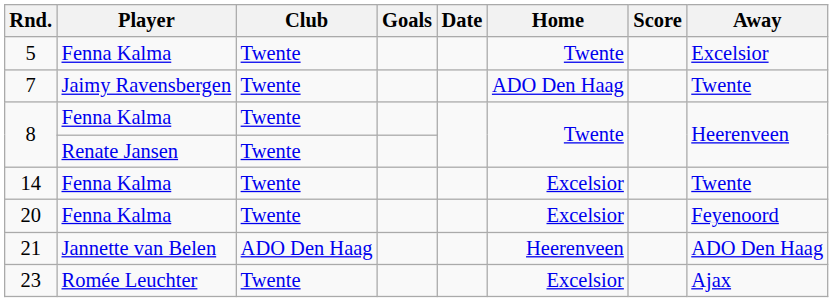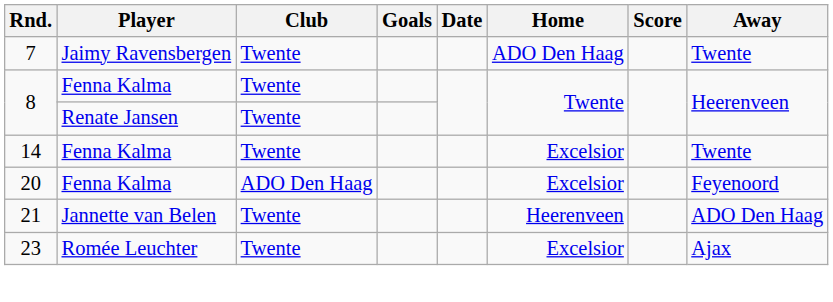 <table class="wikitable" style="text-align: center;">
 <tr>
 <th>Rnd.</th>
 <th>Player</th>
 <th>Club</th>
 <th>Goals</th>
 <th>Date</th>
 <th>Home</th>
 <th>Score</th>
 <th>Away</th>
-</tr>
-<tr>
-<td>5</td>
-<td style="text-align: left;"> <a href='#'>Fenna Kalma</a></td>
-<td style="text-align: left;"><a href='#'>Twente</a></td>
-<td></td>
-<td></td>
-<td style="text-align: right;"><a href='#'>Twente</a></td>
-<td></td>
-<td style="text-align: left;"><a href='#'>Excelsior</a></td>
 </tr>
 <tr>
 <td>7</td>
 <td style="text-align: left;"> <a href='#'>Jaimy Ravensbergen</a></td>
 <td style="text-align: left;"><a href='#'>Twente</a></td>
 <td></td>
 <td></td>
 <td style="text-align: right;"><a href='#'>ADO Den Haag</a></td>
 <td></td>
 <td style="text-align: left;"><a href='#'>Twente</a></td>
 </tr>
 <tr>
 <td rowspan="2">8</td>
 <td style="text-align: left;"> <a href='#'>Fenna Kalma</a></td>
 <td style="text-align: left;"><a href='#'>Twente</a></td>
 <td></td>
 <td rowspan="2"></td>
 <td rowspan="2" style="text-align: right;"><a href='#'>Twente</a></td>
 <td rowspan="2"></td>
 <td rowspan="2" style="text-align: left;"><a href='#'>Heerenveen</a></td>
 </tr>
 <tr>
 <td style="text-align: left;"> <a href='#'>Renate Jansen</a></td>
 <td style="text-align: left;"><a href='#'>Twente</a></td>
 <td></td>
 </tr>
 <tr>
 <td>14</td>
 <td style="text-align: left;"> <a href='#'>Fenna Kalma</a></td>
 <td style="text-align: left;"><a href='#'>Twente</a></td>
 <td></td>
 <td></td>
 <td style="text-align: right;"><a href='#'>Excelsior</a></td>
 <td></td>
 <td style="text-align: left;"><a href='#'>Twente</a></td>
 </tr>
 <tr>
 <td>20</td>
 <td style="text-align: left;"> <a href='#'>Fenna Kalma</a></td>
-<td style="text-align: left;"><a href='#'>Twente</a></td>
+<td style="text-align: left;"><a href='#'>ADO Den Haag</a></td>
 <td></td>
 <td></td>
 <td style="text-align: right;"><a href='#'>Excelsior</a></td>
 <td></td>
 <td style="text-align: left;"><a href='#'>Feyenoord</a></td>
 </tr>
 <tr>
 <td>21</td>
 <td style="text-align: left;"> <a href='#'>Jannette van Belen</a></td>
-<td style="text-align: left;"><a href='#'>ADO Den Haag</a></td>
+<td style="text-align: left;"><a href='#'>Twente</a></td>
 <td></td>
 <td></td>
 <td style="text-align: right;"><a href='#'>Heerenveen</a></td>
 <td></td>
 <td style="text-align: left;"><a href='#'>ADO Den Haag</a></td>
 </tr>
 <tr>
 <td>23</td>
 <td style="text-align: left;"> <a href='#'>Romée Leuchter</a></td>
 <td style="text-align: left;"><a href='#'>Twente</a></td>
 <td></td>
 <td></td>
 <td style="text-align: right;"><a href='#'>Excelsior</a></td>
 <td></td>
 <td style="text-align: left;"><a href='#'>Ajax</a></td>
 </tr>
 </table>
